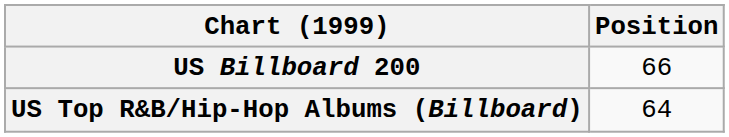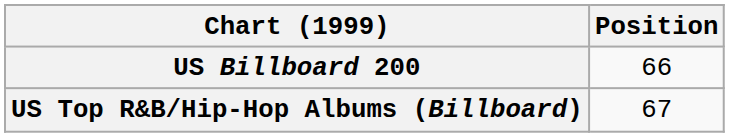 <table class="wikitable sortable plainrowheaders" style="text-align:center">
 <tr>
 <th scope="col">Chart (1999)</th>
 <th scope="col">Position</th>
 </tr>
 <tr>
 <th scope="row">US <em>Billboard</em> 200</th>
 <td>66</td>
 </tr>
 <tr>
 <th scope="row">US Top R&B/Hip-Hop Albums (<em>Billboard</em>)</th>
-<td>64</td>
+<td>67</td>
 </tr>
 </table>
